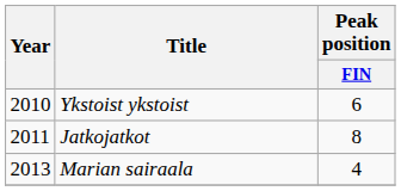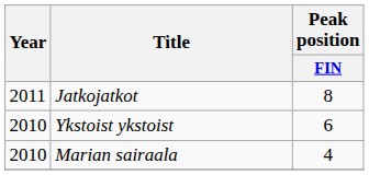 <table class="wikitable">
 <tr>
 <th align="center" rowspan="2" width="10">Year</th>
 <th align="center" rowspan="2" width="200">Title</th>
 <th align="center" colspan="1" width="20">Peak position</th>
 </tr>
 <tr>
 <th style="width:40;font-size:85%"><a href='#'>FIN</a><br></th>
 </tr>
 <tr>
+<td>2011</td>
+<td><em>Jatkojatkot</em></td>
+<td style="text-align:center;">8</td>
+</tr>
+<tr>
 <td>2010</td>
 <td><em>Ykstoist ykstoist</em></td>
 <td style="text-align:center;">6</td>
 </tr>
 <tr>
-<td>2011</td>
-<td><em>Jatkojatkot</em></td>
-<td style="text-align:center;">8</td>
-</tr>
-<tr>
-<td>2013</td>
+<td>2010</td>
 <td><em>Marian sairaala</em></td>
 <td style="text-align:center;">4</td>
 </tr>
 <tr>
 </tr>
 </table>
